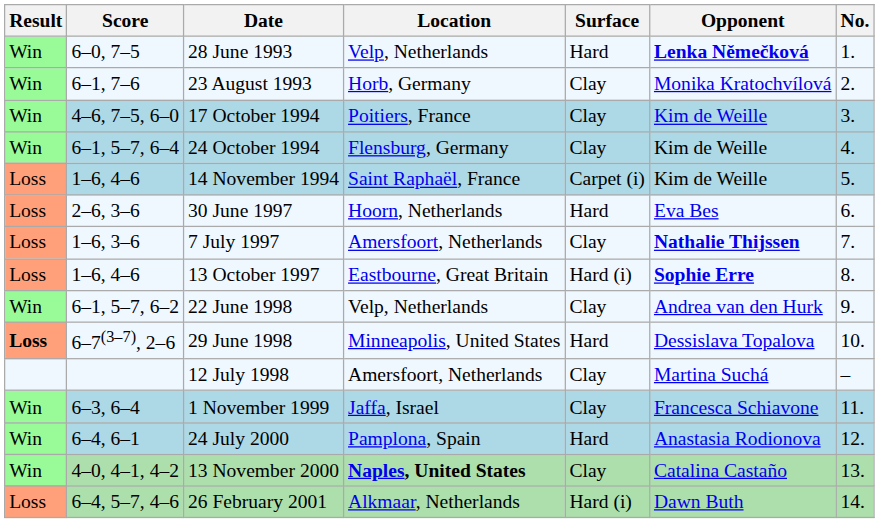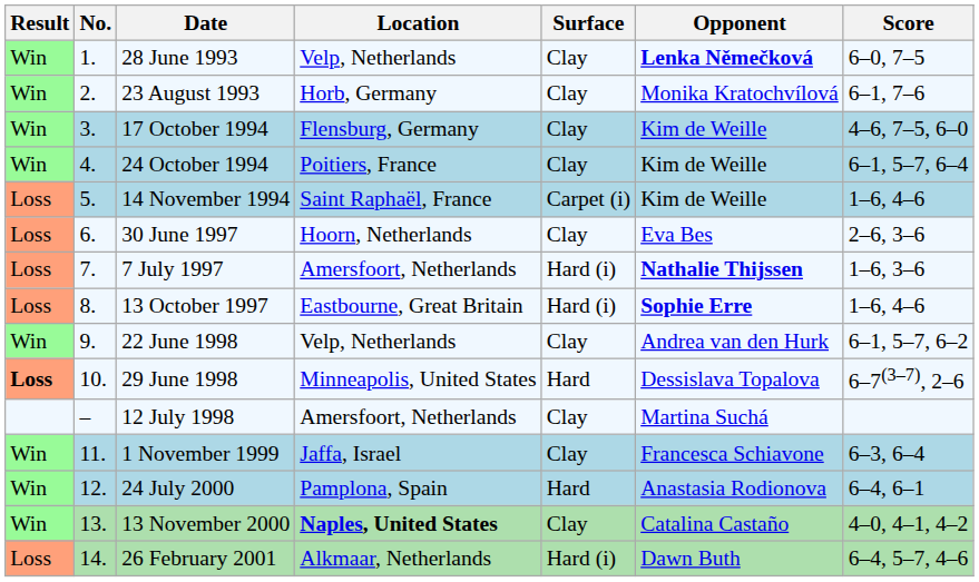 <table class="sortable wikitable" style="font-size:97%">
 <tr>
 <th>Result</th>
-<th class="unsortable">Score</th>
+<th>No.</th>
 <th>Date</th>
 <th>Location</th>
 <th>Surface</th>
 <th>Opponent</th>
-<th>No.</th>
+<th class="unsortable">Score</th>
 </tr>
 <tr style="background:#f0f8ff;">
 <td style="background:#98fb98;">Win</td>
-<td>6–0, 7–5</td>
+<td>1.</td>
 <td>28 June 1993</td>
 <td><a href='#'>Velp</a>, Netherlands</td>
-<td>Hard</td>
+<td>Clay</td>
 <td><strong> <a href='#'>Lenka Němečková</a></strong></td>
-<td>1.</td>
+<td>6–0, 7–5</td>
 </tr>
 <tr style="background:#f0f8ff;">
 <td style="background:#98fb98;">Win</td>
-<td>6–1, 7–6</td>
+<td>2.</td>
 <td>23 August 1993</td>
 <td><a href='#'>Horb</a>, Germany</td>
 <td>Clay</td>
 <td> <a href='#'>Monika Kratochvílová</a></td>
-<td>2.</td>
+<td>6–1, 7–6</td>
 </tr>
 <tr style="background:lightblue;">
 <td style="background:#98fb98;">Win</td>
-<td>4–6, 7–5, 6–0</td>
+<td>3.</td>
 <td>17 October 1994</td>
-<td><a href='#'>Poitiers</a>, France</td>
+<td><a href='#'>Flensburg</a>, Germany</td>
 <td>Clay</td>
 <td> <a href='#'>Kim de Weille</a></td>
-<td>3.</td>
+<td>4–6, 7–5, 6–0</td>
 </tr>
 <tr style="background:lightblue;">
 <td style="background:#98fb98;">Win</td>
-<td>6–1, 5–7, 6–4</td>
+<td>4.</td>
 <td>24 October 1994</td>
-<td><a href='#'>Flensburg</a>, Germany</td>
+<td><a href='#'>Poitiers</a>, France</td>
 <td>Clay</td>
 <td> Kim de Weille</td>
-<td>4.</td>
+<td>6–1, 5–7, 6–4</td>
 </tr>
 <tr style="background:lightblue;">
 <td style="background:#ffa07a;">Loss</td>
-<td>1–6, 4–6</td>
+<td>5.</td>
 <td>14 November 1994</td>
 <td><a href='#'>Saint Raphaël</a>, France</td>
 <td>Carpet (i)</td>
 <td> Kim de Weille</td>
-<td>5.</td>
+<td>1–6, 4–6</td>
 </tr>
 <tr style="background:#f0f8ff;">
 <td style="background:#ffa07a;">Loss</td>
-<td>2–6, 3–6</td>
+<td>6.</td>
 <td>30 June 1997</td>
 <td><a href='#'>Hoorn</a>, Netherlands</td>
-<td>Hard</td>
+<td>Clay</td>
 <td> <a href='#'>Eva Bes</a></td>
-<td>6.</td>
+<td>2–6, 3–6</td>
 </tr>
 <tr style="background:#f0f8ff;">
 <td style="background:#ffa07a;">Loss</td>
-<td>1–6, 3–6</td>
+<td>7.</td>
 <td>7 July 1997</td>
 <td><a href='#'>Amersfoort</a>, Netherlands</td>
-<td>Clay</td>
+<td>Hard (i)</td>
 <td><strong> <a href='#'>Nathalie Thijssen</a></strong></td>
-<td>7.</td>
+<td>1–6, 3–6</td>
 </tr>
 <tr style="background:#f0f8ff;">
 <td style="background:#ffa07a;">Loss</td>
-<td>1–6, 4–6</td>
+<td>8.</td>
 <td>13 October 1997</td>
 <td><a href='#'>Eastbourne</a>, Great Britain</td>
 <td>Hard (i)</td>
 <td><strong> <a href='#'>Sophie Erre</a></strong></td>
-<td>8.</td>
+<td>1–6, 4–6</td>
 </tr>
 <tr style="background:#f0f8ff;">
 <td style="background:#98fb98;">Win</td>
-<td>6–1, 5–7, 6–2</td>
+<td>9.</td>
 <td>22 June 1998</td>
 <td>Velp, Netherlands</td>
 <td>Clay</td>
 <td> <a href='#'>Andrea van den Hurk</a></td>
-<td>9.</td>
+<td>6–1, 5–7, 6–2</td>
 </tr>
 <tr style="background:#f0f8ff;">
 <td style="background:#ffa07a;"><strong>Loss</strong></td>
-<td>6–7<sup>(3–7)</sup>, 2–6</td>
+<td>10.</td>
 <td>29 June 1998</td>
 <td><a href='#'>Minneapolis</a>, United States</td>
 <td>Hard</td>
 <td> <a href='#'>Dessislava Topalova</a></td>
-<td>10.</td>
+<td>6–7<sup>(3–7)</sup>, 2–6</td>
 </tr>
 <tr style="background:#f0f8ff;">
 <td></td>
-<td></td>
+<td>–</td>
 <td>12 July 1998</td>
 <td>Amersfoort, Netherlands</td>
 <td>Clay</td>
 <td> <a href='#'>Martina Suchá</a></td>
-<td>–</td>
+<td></td>
 </tr>
 <tr style="background:lightblue;">
 <td style="background:#98fb98;">Win</td>
-<td>6–3, 6–4</td>
+<td>11.</td>
 <td>1 November 1999</td>
 <td><a href='#'>Jaffa</a>, Israel</td>
 <td>Clay</td>
 <td> <a href='#'>Francesca Schiavone</a></td>
-<td>11.</td>
+<td>6–3, 6–4</td>
 </tr>
 <tr style="background:lightblue;">
 <td style="background:#98fb98;">Win</td>
-<td>6–4, 6–1</td>
+<td>12.</td>
 <td>24 July 2000</td>
 <td><a href='#'>Pamplona</a>, Spain</td>
 <td>Hard</td>
 <td> <a href='#'>Anastasia Rodionova</a></td>
-<td>12.</td>
+<td>6–4, 6–1</td>
 </tr>
 <tr style="background:#addfad;">
 <td style="background:#98fb98;">Win</td>
-<td>4–0, 4–1, 4–2</td>
+<td>13.</td>
 <td>13 November 2000</td>
 <td><strong><a href='#'>Naples</a>, United States</strong></td>
 <td>Clay</td>
 <td> <a href='#'>Catalina Castaño</a></td>
-<td>13.</td>
+<td>4–0, 4–1, 4–2</td>
 </tr>
 <tr style="background:#addfad;">
 <td style="background:#ffa07a;">Loss</td>
-<td>6–4, 5–7, 4–6</td>
+<td>14.</td>
 <td>26 February 2001</td>
 <td><a href='#'>Alkmaar</a>, Netherlands</td>
 <td>Hard (i)</td>
 <td> <a href='#'>Dawn Buth</a></td>
-<td>14.</td>
+<td>6–4, 5–7, 4–6</td>
 </tr>
 </table>
